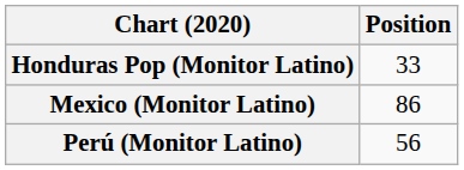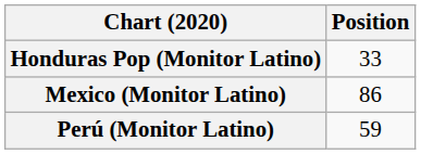 <table class="wikitable plainrowheaders sortable" style="text-align:center">
 <tr>
 <th scope="col">Chart (2020)</th>
 <th scope="col">Position</th>
 </tr>
 <tr>
 <th scope="row">Honduras Pop (Monitor Latino)</th>
 <td>33</td>
 </tr>
 <tr>
 <th scope="row">Mexico (Monitor Latino)</th>
 <td>86</td>
 </tr>
 <tr>
 <th scope="row">Perú (Monitor Latino)</th>
-<td>56</td>
+<td>59</td>
 </tr>
 </table>
